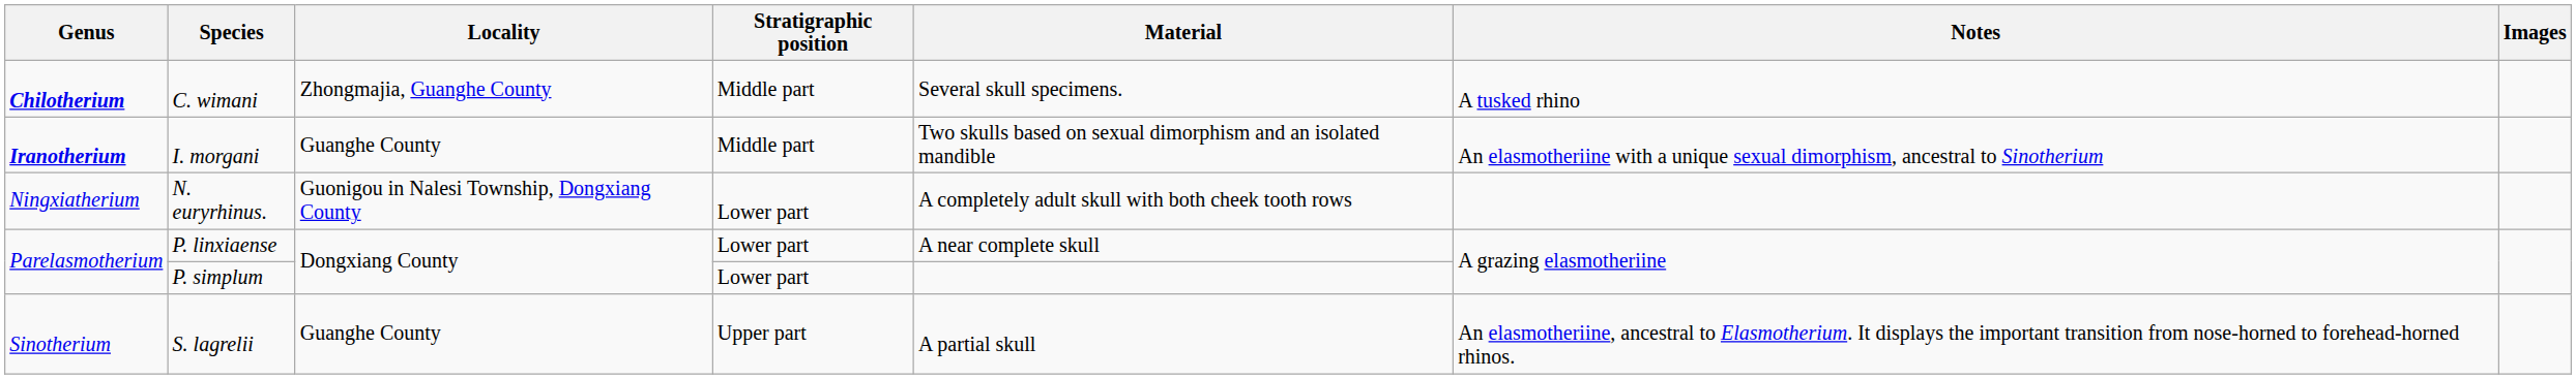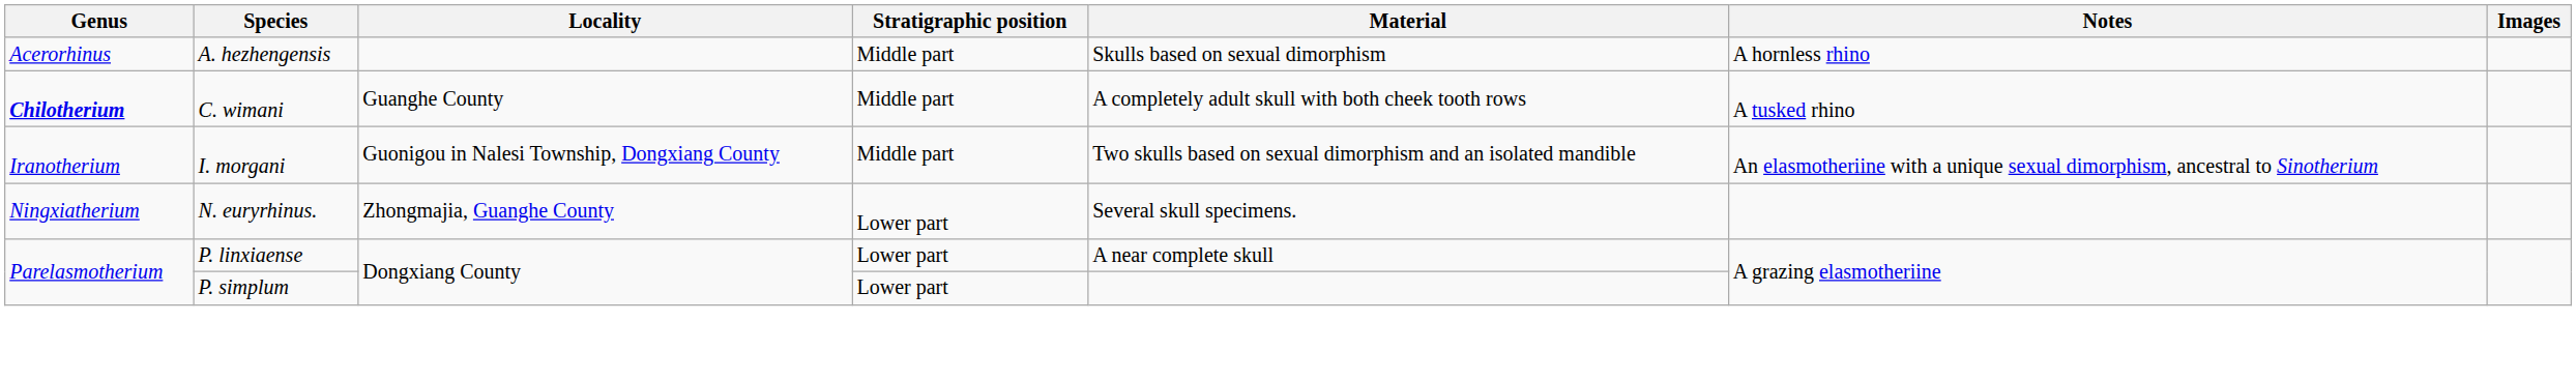 <table class="wikitable sortable" align="center" width="100%">
 <tr>
 <th>Genus</th>
 <th>Species</th>
 <th>Locality</th>
 <th>Stratigraphic position</th>
 <th>Material</th>
 <th>Notes</th>
 <th>Images</th>
 </tr>
 <tr>
+<td><em><a href='#'>Acerorhinus</a></em></td>
+<td><em>A. hezhengensis</em></td>
+<td></td>
+<td>Middle part</td>
+<td>Skulls based on sexual dimorphism</td>
+<td>A hornless <a href='#'>rhino</a></td>
+<td></td>
+</tr>
+<tr>
 <td><strong><br><em><a href='#'>Chilotherium</a></em></strong></td>
 <td><br><em>C. wimani</em></td>
-<td>Zhongmajia, <a href='#'>Guanghe County</a></td>
+<td>Guanghe County</td>
 <td>Middle part</td>
-<td>Several skull specimens.</td>
+<td>A completely adult skull with both cheek tooth rows</td>
 <td><br>A <a href='#'>tusked</a> rhino</td>
 <td></td>
 </tr>
 <tr>
-<td><strong><br><em><a href='#'>Iranotherium</a></em></strong></td>
+<td><br><em><a href='#'>Iranotherium</a></em></td>
 <td><br><em>I. morgani</em></td>
-<td>Guanghe County</td>
+<td>Guonigou in Nalesi Township, <a href='#'>Dongxiang County</a></td>
 <td>Middle part</td>
 <td>Two skulls based on sexual dimorphism and an isolated mandible</td>
 <td><br>An <a href='#'>elasmotheriine</a> with a unique <a href='#'>sexual dimorphism</a>, ancestral to <em><a href='#'>Sinotherium</a></em></td>
 <td></td>
 </tr>
 <tr>
 <td><em><a href='#'>Ningxiatherium</a></em></td>
 <td><em>N. euryrhinus.</em></td>
-<td>Guonigou in Nalesi Township, <a href='#'>Dongxiang County</a></td>
+<td>Zhongmajia, <a href='#'>Guanghe County</a></td>
 <td><br>Lower part</td>
-<td>A completely adult skull with both cheek tooth rows</td>
+<td>Several skull specimens.</td>
 <td></td>
 <td></td>
 </tr>
 <tr>
 <td rowspan = 2><em><a href='#'>Parelasmotherium</a></em></td>
 <td><em>P. linxiaense</em></td>
 <td rowspan = 2>Dongxiang County</td>
 <td>Lower part</td>
 <td>A near complete skull</td>
 <td rowspan = 2>A grazing <a href='#'>elasmotheriine</a></td>
 <td rowspan =2></td>
 </tr>
 <tr>
 <td><em>P. simplum</em></td>
 <td>Lower part</td>
 <td></td>
 </tr>
-<tr>
-<td><br><em><a href='#'>Sinotherium</a></em></td>
-<td><br><em>S. lagrelii</em></td>
-<td>Guanghe County</td>
-<td>Upper part</td>
-<td><br>A partial skull</td>
-<td><br>An <a href='#'>elasmotheriine</a>, ancestral to <em><a href='#'>Elasmotherium</a></em>. It displays the important transition from nose-horned to forehead-horned rhinos.</td>
-<td><br></td>
-</tr>
 </table>
